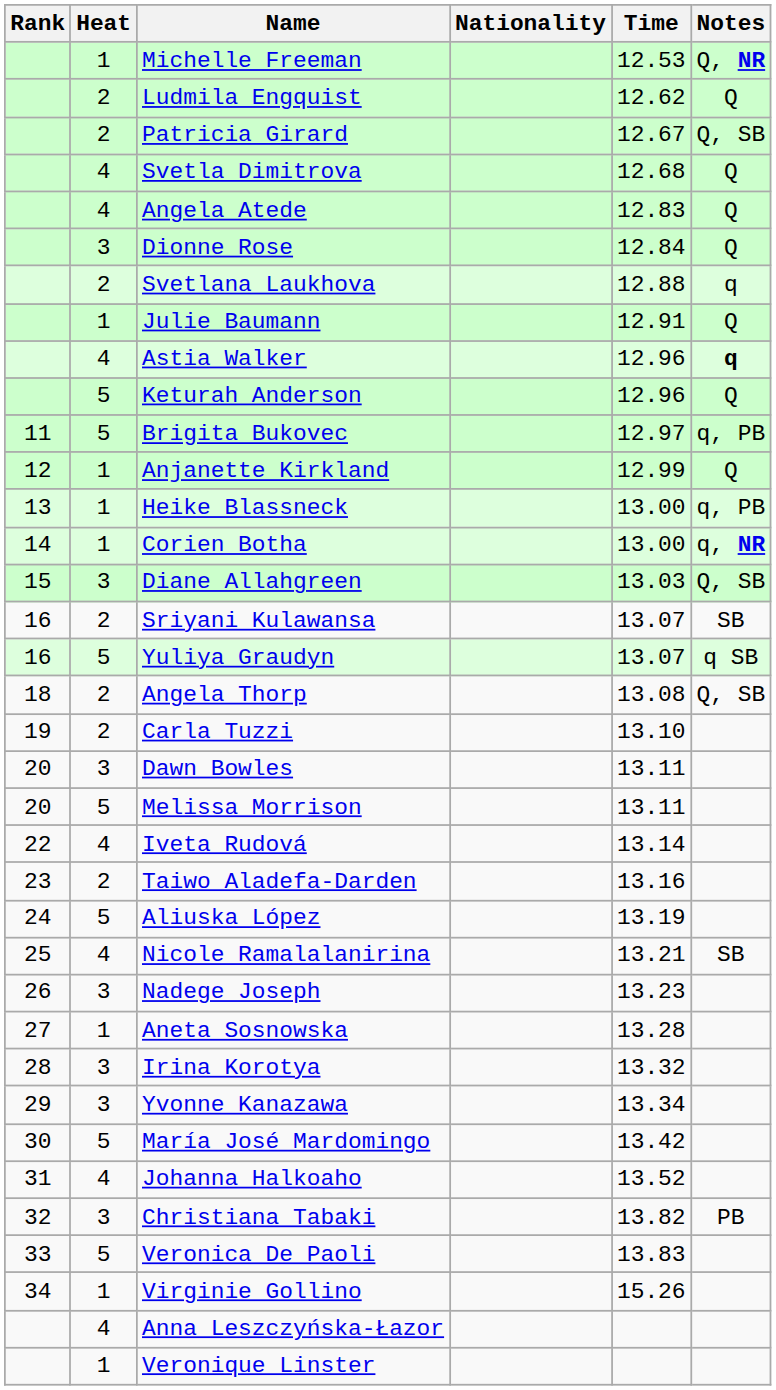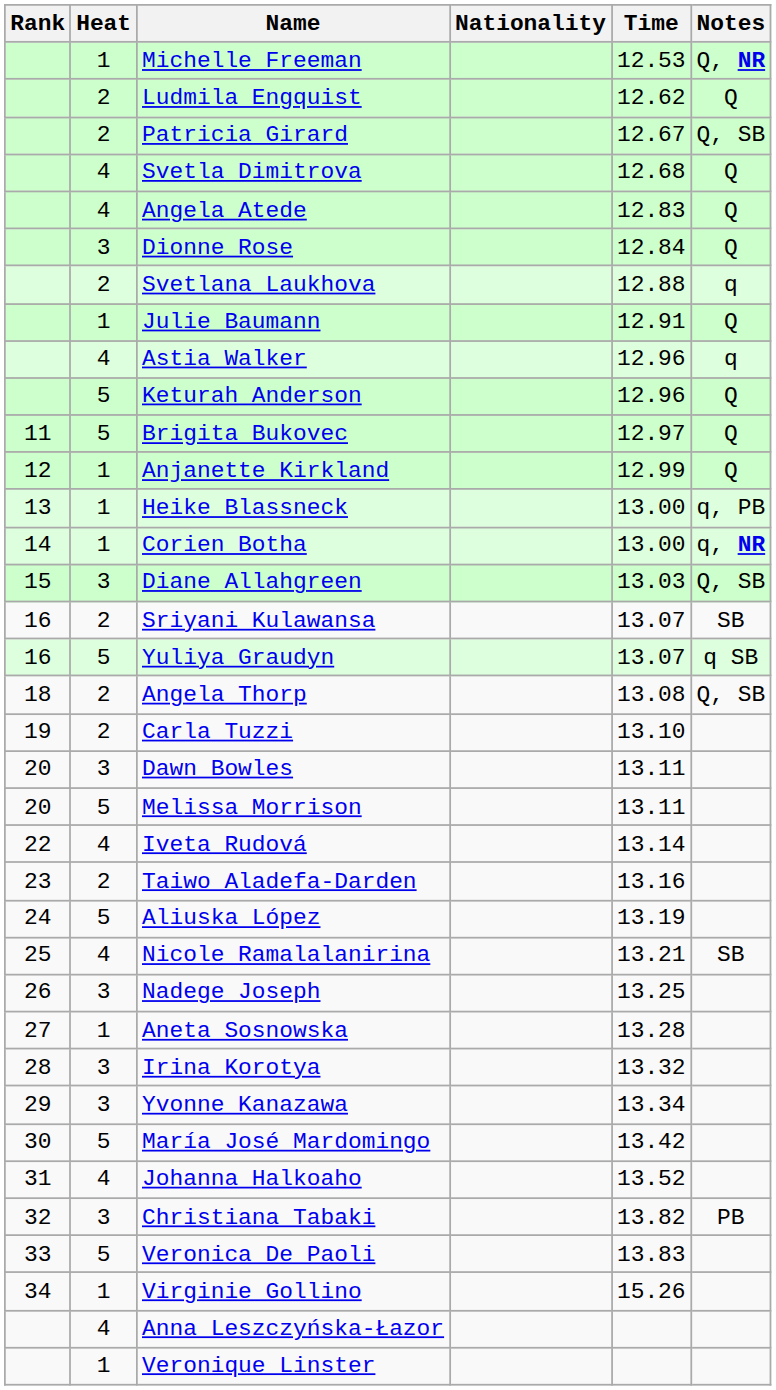 <table class="wikitable sortable" style="text-align:center">
 <tr>
 <th>Rank</th>
 <th>Heat</th>
 <th>Name</th>
 <th>Nationality</th>
 <th>Time</th>
 <th>Notes</th>
 </tr>
 <tr bgcolor=ccffcc>
 <td></td>
 <td>1</td>
 <td align=left><a href='#'>Michelle Freeman</a></td>
 <td align=left></td>
 <td>12.53</td>
 <td>Q, <strong><a href='#'>NR</a></strong></td>
 </tr>
 <tr bgcolor=ccffcc>
 <td></td>
 <td>2</td>
 <td align=left><a href='#'>Ludmila Engquist</a></td>
 <td align=left></td>
 <td>12.62</td>
 <td>Q</td>
 </tr>
 <tr bgcolor=ccffcc>
 <td></td>
 <td>2</td>
 <td align=left><a href='#'>Patricia Girard</a></td>
 <td align=left></td>
 <td>12.67</td>
 <td>Q, SB</td>
 </tr>
 <tr bgcolor=ccffcc>
 <td></td>
 <td>4</td>
 <td align=left><a href='#'>Svetla Dimitrova</a></td>
 <td align=left></td>
 <td>12.68</td>
 <td>Q</td>
 </tr>
 <tr bgcolor=ccffcc>
 <td></td>
 <td>4</td>
 <td align=left><a href='#'>Angela Atede</a></td>
 <td align=left></td>
 <td>12.83</td>
 <td>Q</td>
 </tr>
 <tr bgcolor=ccffcc>
 <td></td>
 <td>3</td>
 <td align=left><a href='#'>Dionne Rose</a></td>
 <td align=left></td>
 <td>12.84</td>
 <td>Q</td>
 </tr>
 <tr bgcolor=ddffdd>
 <td></td>
 <td>2</td>
 <td align=left><a href='#'>Svetlana Laukhova</a></td>
 <td align=left></td>
 <td>12.88</td>
 <td>q</td>
 </tr>
 <tr bgcolor=ccffcc>
 <td></td>
 <td>1</td>
 <td align=left><a href='#'>Julie Baumann</a></td>
 <td align=left></td>
 <td>12.91</td>
 <td>Q</td>
 </tr>
 <tr bgcolor=ddffdd>
 <td></td>
 <td>4</td>
 <td align=left><a href='#'>Astia Walker</a></td>
 <td align=left></td>
 <td>12.96</td>
-<td><strong>q</strong></td>
+<td>q</td>
 </tr>
 <tr bgcolor=ccffcc>
 <td></td>
 <td>5</td>
 <td align=left><a href='#'>Keturah Anderson</a></td>
 <td align=left></td>
 <td>12.96</td>
 <td>Q</td>
 </tr>
 <tr bgcolor=ccffcc>
 <td>11</td>
 <td>5</td>
 <td align=left><a href='#'>Brigita Bukovec</a></td>
 <td align=left></td>
 <td>12.97</td>
-<td>q, PB</td>
+<td>Q</td>
 </tr>
 <tr bgcolor=ccffcc>
 <td>12</td>
 <td>1</td>
 <td align=left><a href='#'>Anjanette Kirkland</a></td>
 <td align=left></td>
 <td>12.99</td>
 <td>Q</td>
 </tr>
 <tr bgcolor=ddffdd>
 <td>13</td>
 <td>1</td>
 <td align=left><a href='#'>Heike Blassneck</a></td>
 <td align=left></td>
 <td>13.00</td>
 <td>q, PB</td>
 </tr>
 <tr bgcolor=ddffdd>
 <td>14</td>
 <td>1</td>
 <td align=left><a href='#'>Corien Botha</a></td>
 <td align=left></td>
 <td>13.00</td>
 <td>q, <strong><a href='#'>NR</a></strong></td>
 </tr>
 <tr bgcolor=ccffcc>
 <td>15</td>
 <td>3</td>
 <td align=left><a href='#'>Diane Allahgreen</a></td>
 <td align=left></td>
 <td>13.03</td>
 <td>Q, SB</td>
 </tr>
 <tr>
 <td>16</td>
 <td>2</td>
 <td align=left><a href='#'>Sriyani Kulawansa</a></td>
 <td align=left></td>
 <td>13.07</td>
 <td>SB</td>
 </tr>
 <tr bgcolor=ddffdd>
 <td>16</td>
 <td>5</td>
 <td align=left><a href='#'>Yuliya Graudyn</a></td>
 <td align=left></td>
 <td>13.07</td>
 <td>q SB</td>
 </tr>
 <tr>
 <td>18</td>
 <td>2</td>
 <td align=left><a href='#'>Angela Thorp</a></td>
 <td align=left></td>
 <td>13.08</td>
 <td>Q, SB</td>
 </tr>
 <tr>
 <td>19</td>
 <td>2</td>
 <td align=left><a href='#'>Carla Tuzzi</a></td>
 <td align=left></td>
 <td>13.10</td>
 <td></td>
 </tr>
 <tr>
 <td>20</td>
 <td>3</td>
 <td align=left><a href='#'>Dawn Bowles</a></td>
 <td align=left></td>
 <td>13.11</td>
 <td></td>
 </tr>
 <tr>
 <td>20</td>
 <td>5</td>
 <td align=left><a href='#'>Melissa Morrison</a></td>
 <td align=left></td>
 <td>13.11</td>
 <td></td>
 </tr>
 <tr>
 <td>22</td>
 <td>4</td>
 <td align=left><a href='#'>Iveta Rudová</a></td>
 <td align=left></td>
 <td>13.14</td>
 <td></td>
 </tr>
 <tr>
 <td>23</td>
 <td>2</td>
 <td align=left><a href='#'>Taiwo Aladefa-Darden</a></td>
 <td align=left></td>
 <td>13.16</td>
 <td></td>
 </tr>
 <tr>
 <td>24</td>
 <td>5</td>
 <td align=left><a href='#'>Aliuska López</a></td>
 <td align=left></td>
 <td>13.19</td>
 <td></td>
 </tr>
 <tr>
 <td>25</td>
 <td>4</td>
 <td align=left><a href='#'>Nicole Ramalalanirina</a></td>
 <td align=left></td>
 <td>13.21</td>
 <td>SB</td>
 </tr>
 <tr>
 <td>26</td>
 <td>3</td>
 <td align=left><a href='#'>Nadege Joseph</a></td>
 <td align=left></td>
-<td>13.23</td>
+<td>13.25</td>
 <td></td>
 </tr>
 <tr>
 <td>27</td>
 <td>1</td>
 <td align=left><a href='#'>Aneta Sosnowska</a></td>
 <td align=left></td>
 <td>13.28</td>
 <td></td>
 </tr>
 <tr>
 <td>28</td>
 <td>3</td>
 <td align=left><a href='#'>Irina Korotya</a></td>
 <td align=left></td>
 <td>13.32</td>
 <td></td>
 </tr>
 <tr>
 <td>29</td>
 <td>3</td>
 <td align=left><a href='#'>Yvonne Kanazawa</a></td>
 <td align=left></td>
 <td>13.34</td>
 <td></td>
 </tr>
 <tr>
 <td>30</td>
 <td>5</td>
 <td align=left><a href='#'>María José Mardomingo</a></td>
 <td align=left></td>
 <td>13.42</td>
 <td></td>
 </tr>
 <tr>
 <td>31</td>
 <td>4</td>
 <td align=left><a href='#'>Johanna Halkoaho</a></td>
 <td align=left></td>
 <td>13.52</td>
 <td></td>
 </tr>
 <tr>
 <td>32</td>
 <td>3</td>
 <td align=left><a href='#'>Christiana Tabaki</a></td>
 <td align=left></td>
 <td>13.82</td>
 <td>PB</td>
 </tr>
 <tr>
 <td>33</td>
 <td>5</td>
 <td align=left><a href='#'>Veronica De Paoli</a></td>
 <td align=left></td>
 <td>13.83</td>
 <td></td>
 </tr>
 <tr>
 <td>34</td>
 <td>1</td>
 <td align=left><a href='#'>Virginie Gollino</a></td>
 <td align=left></td>
 <td>15.26</td>
 <td></td>
 </tr>
 <tr>
 <td></td>
 <td>4</td>
 <td align=left><a href='#'>Anna Leszczyńska-Łazor</a></td>
 <td align=left></td>
 <td></td>
 <td></td>
 </tr>
 <tr>
 <td></td>
 <td>1</td>
 <td align=left><a href='#'>Veronique Linster</a></td>
 <td align=left></td>
 <td></td>
 <td></td>
 </tr>
 </table>
